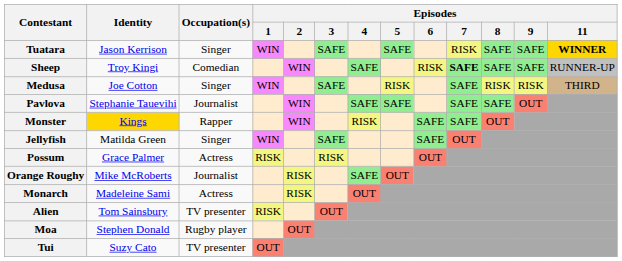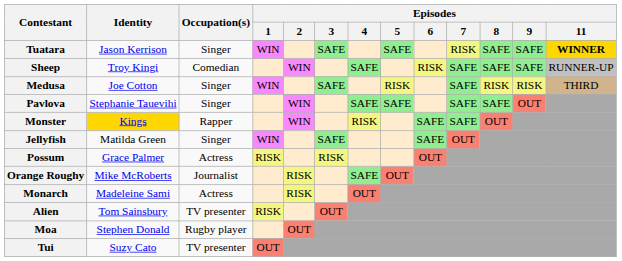 <table class="wikitable plainrowheaders" style="text-align: center;">
 <tr>
 <th rowspan="2">Contestant</th>
 <th rowspan="2">Identity</th>
 <th rowspan="2">Occupation(s)</th>
 <th colspan="11">Episodes</th>
 </tr>
 <tr>
 <th rowspan="1">1</th>
 <th rowspan="1">2</th>
 <th rowspan="1">3</th>
 <th rowspan="1">4</th>
 <th rowspan="1">5</th>
 <th rowspan="1">6</th>
 <th rowspan="1">7</th>
 <th rowspan="1">8</th>
 <th rowspan="1">9</th>
 <th rowspan="1">11</th>
 </tr>
 <tr>
 <th>Tuatara</th>
 <td><a href='#'>Jason Kerrison</a></td>
 <td>Singer</td>
 <td bgcolor=#F888FD>WIN</td>
 <td bgcolor="#FFEBCD"></td>
 <td bgcolor=lightgreen>SAFE</td>
 <td bgcolor="#FFEBCD"></td>
 <td bgcolor=lightgreen>SAFE</td>
 <td bgcolor="#FFEBCD"></td>
 <td bgcolor=#F3F781>RISK</td>
 <td bgcolor=lightgreen>SAFE</td>
 <td bgcolor=lightgreen>SAFE</td>
 <td bgcolor="gold"><strong>WINNER</strong></td>
 </tr>
 <tr>
 <th>Sheep</th>
 <td><a href='#'>Troy Kingi</a></td>
 <td>Comedian</td>
 <td bgcolor=#FFEBCD></td>
 <td bgcolor=#F888FD>WIN</td>
 <td bgcolor=#FFEBCD></td>
 <td bgcolor=lightgreen>SAFE</td>
 <td bgcolor="#FFEBCD"></td>
 <td bgcolor=#F3F781>RISK</td>
-<td bgcolor=lightgreen><strong>SAFE</strong></td>
+<td bgcolor=lightgreen>SAFE</td>
 <td bgcolor=lightgreen>SAFE</td>
 <td bgcolor=lightgreen>SAFE</td>
 <td bgcolor="silver">RUNNER-UP</td>
 </tr>
 <tr>
 <th>Medusa</th>
 <td><a href='#'>Joe Cotton</a></td>
 <td>Singer</td>
 <td bgcolor=#F888FD>WIN</td>
 <td bgcolor="#FFEBCD"></td>
 <td bgcolor=lightgreen>SAFE</td>
 <td bgcolor="#FFEBCD"></td>
 <td bgcolor=#F3F781>RISK</td>
 <td bgcolor="#FFEBCD"></td>
 <td bgcolor=lightgreen>SAFE</td>
 <td bgcolor=#F3F781>RISK</td>
 <td bgcolor=#F3F781>RISK</td>
 <td bgcolor="tan">THIRD</td>
 </tr>
 <tr>
 <th>Pavlova</th>
 <td><a href='#'>Stephanie Tauevihi</a></td>
-<td>Journalist</td>
+<td>Singer</td>
 <td bgcolor=#FFEBCD></td>
 <td bgcolor=#F888FD>WIN</td>
 <td bgcolor=#FFEBCD></td>
 <td bgcolor=lightgreen>SAFE</td>
 <td bgcolor=lightgreen>SAFE</td>
 <td bgcolor="#FFEBCD"></td>
 <td bgcolor=lightgreen>SAFE</td>
 <td bgcolor=lightgreen>SAFE</td>
 <td bgcolor=salmon>OUT</td>
 <td colspan="9" bgcolor="darkgrey"></td>
 </tr>
 <tr>
 <th>Monster</th>
 <td style="background: gold;"><a href='#'>Kings</a></td>
 <td>Rapper</td>
 <td bgcolor=#FFEBCD></td>
 <td bgcolor=#F888FD>WIN</td>
 <td bgcolor=#FFEBCD></td>
 <td bgcolor=#F3F781>RISK</td>
 <td bgcolor="#FFEBCD"></td>
 <td bgcolor=lightgreen>SAFE</td>
 <td bgcolor=lightgreen>SAFE</td>
 <td bgcolor=salmon>OUT</td>
 <td colspan="8" bgcolor="darkgrey"></td>
 </tr>
 <tr>
 <th>Jellyfish</th>
 <td>Matilda Green</td>
 <td>Singer</td>
 <td bgcolor=#F888FD>WIN</td>
 <td bgcolor="#FFEBCD"></td>
 <td bgcolor=lightgreen>SAFE</td>
 <td bgcolor="#FFEBCD"></td>
 <td bgcolor="#FFEBCD"></td>
 <td bgcolor=lightgreen>SAFE</td>
 <td bgcolor=salmon>OUT</td>
 <td colspan="9" bgcolor="darkgrey"></td>
 </tr>
 <tr>
 <th>Possum</th>
 <td><a href='#'>Grace Palmer</a></td>
 <td>Actress</td>
 <td bgcolor=#F3F781>RISK</td>
 <td bgcolor="#FFEBCD"></td>
 <td bgcolor=#F3F781>RISK</td>
 <td bgcolor="#FFEBCD"></td>
 <td bgcolor="#FFEBCD"></td>
 <td bgcolor=salmon>OUT</td>
 <td colspan="9" bgcolor="darkgrey"></td>
 </tr>
 <tr>
 <th>Orange Roughy</th>
 <td><a href='#'>Mike McRoberts</a></td>
 <td>Journalist</td>
 <td bgcolor=#FFEBCD></td>
 <td bgcolor=#F3F781>RISK</td>
 <td bgcolor=#FFEBCD></td>
 <td bgcolor=lightgreen>SAFE</td>
 <td bgcolor=salmon>OUT</td>
 <td colspan="9" bgcolor="darkgrey"></td>
 </tr>
 <tr>
 <th>Monarch</th>
 <td><a href='#'>Madeleine Sami</a></td>
 <td>Actress</td>
 <td bgcolor=#FFEBCD></td>
 <td bgcolor=#F3F781>RISK</td>
 <td bgcolor=#FFEBCD></td>
 <td bgcolor=salmon>OUT</td>
 <td colspan="9" bgcolor="darkgrey"></td>
 </tr>
 <tr>
 <th>Alien</th>
 <td><a href='#'>Tom Sainsbury</a></td>
 <td>TV presenter</td>
 <td bgcolor=#F3F781>RISK</td>
 <td bgcolor="#FFEBCD"></td>
 <td bgcolor=salmon>OUT</td>
 <td colspan="9" bgcolor="darkgrey"></td>
 </tr>
 <tr>
 <th>Moa</th>
 <td><a href='#'>Stephen Donald</a></td>
 <td>Rugby player</td>
 <td bgcolor=#FFEBCD></td>
 <td bgcolor=salmon>OUT</td>
 <td colspan="9" bgcolor="darkgrey"></td>
 </tr>
 <tr>
 <th>Tui</th>
 <td><a href='#'>Suzy Cato</a></td>
 <td>TV presenter</td>
 <td bgcolor=salmon>OUT</td>
 <td colspan="10" bgcolor="darkgrey"></td>
 </tr>
 </table>
